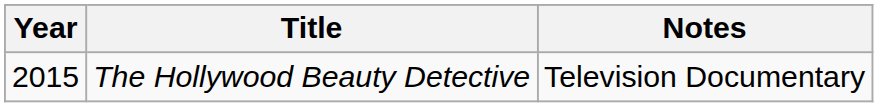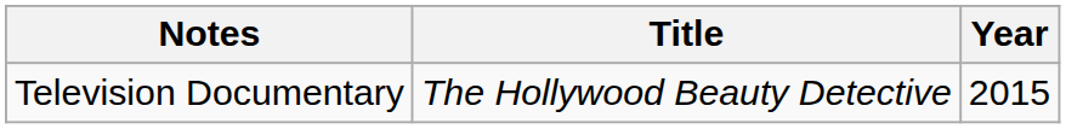 <table class="wikitable">
 <tr>
+<th>Notes</th>
+<th>Title</th>
 <th>Year</th>
-<th>Title</th>
-<th>Notes</th>
 </tr>
 <tr>
+<td>Television Documentary</td>
+<td><em>The Hollywood Beauty Detective</em></td>
 <td>2015</td>
-<td><em>The Hollywood Beauty Detective</em></td>
-<td>Television Documentary</td>
 </tr>
 </table>
